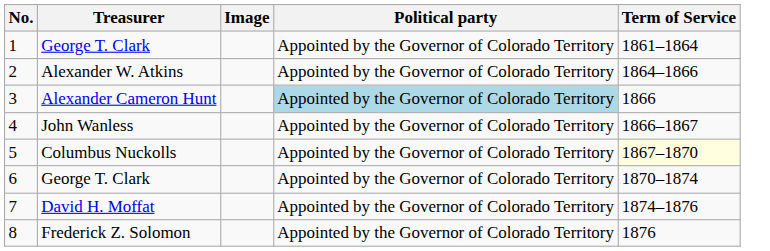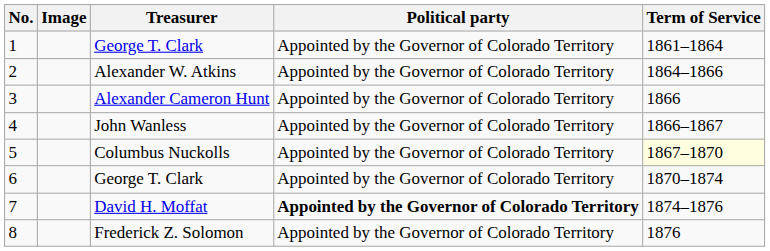 <table class=wikitable>
 <tr>
 <th>No.</th>
+<th>Image</th>
 <th>Treasurer</th>
-<th>Image</th>
 <th>Political party</th>
 <th>Term of Service</th>
 </tr>
 <tr>
 <td>1</td>
+<td></td>
 <td><a href='#'>George T. Clark</a></td>
-<td></td>
 <td>Appointed by the Governor of Colorado Territory</td>
 <td>1861–1864</td>
 </tr>
 <tr>
 <td>2</td>
+<td></td>
 <td>Alexander W. Atkins</td>
-<td></td>
 <td>Appointed by the Governor of Colorado Territory</td>
 <td>1864–1866</td>
 </tr>
 <tr>
 <td>3</td>
+<td></td>
 <td><a href='#'>Alexander Cameron Hunt</a></td>
-<td></td>
-<td style="background: lightblue;">Appointed by the Governor of Colorado Territory</td>
+<td>Appointed by the Governor of Colorado Territory</td>
 <td>1866</td>
 </tr>
 <tr>
 <td>4</td>
+<td></td>
 <td>John Wanless</td>
-<td></td>
 <td>Appointed by the Governor of Colorado Territory</td>
 <td>1866–1867</td>
 </tr>
 <tr>
 <td>5</td>
+<td></td>
 <td>Columbus Nuckolls</td>
-<td></td>
 <td>Appointed by the Governor of Colorado Territory</td>
 <td style="background: lightyellow;">1867–1870</td>
 </tr>
 <tr>
 <td>6</td>
+<td></td>
 <td>George T. Clark</td>
-<td></td>
 <td>Appointed by the Governor of Colorado Territory</td>
 <td>1870–1874</td>
 </tr>
 <tr>
 <td>7</td>
+<td></td>
 <td><a href='#'>David H. Moffat</a></td>
-<td></td>
-<td>Appointed by the Governor of Colorado Territory</td>
+<td><strong>Appointed by the Governor of Colorado Territory</strong></td>
 <td>1874–1876</td>
 </tr>
 <tr>
 <td>8</td>
+<td></td>
 <td>Frederick Z. Solomon</td>
-<td></td>
 <td>Appointed by the Governor of Colorado Territory</td>
 <td>1876</td>
 </tr>
 </table>
